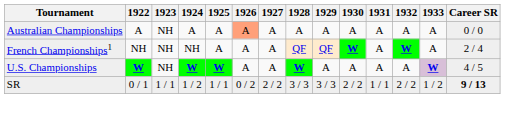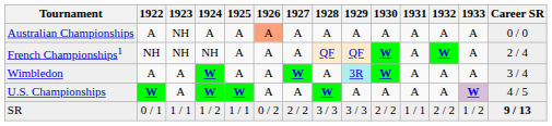 <table class="wikitable">
 <tr>
 <th>Tournament</th>
 <th>1922</th>
 <th>1923</th>
 <th>1924</th>
 <th>1925</th>
 <th>1926</th>
 <th>1927</th>
 <th>1928</th>
 <th>1929</th>
 <th>1930</th>
 <th>1931</th>
 <th>1932</th>
 <th>1933</th>
 <th>Career SR</th>
 </tr>
 <tr>
 <td style="background:#EFEFEF;"><a href='#'>Australian Championships</a></td>
 <td align="center">A</td>
 <td align="center">NH</td>
 <td align="center">A</td>
 <td align="center">A</td>
 <td align="center" style="background: lightsalmon;">A</td>
 <td align="center">A</td>
 <td align="center">A</td>
 <td align="center">A</td>
 <td align="center">A</td>
 <td align="center">A</td>
 <td align="center">A</td>
 <td align="center">A</td>
 <td align="center" style="background:#EFEFEF;">0 / 0</td>
 </tr>
 <tr>
 <td style="background:#EFEFEF;"><a href='#'>French Championships</a><sup>1</sup></td>
 <td align="center">NH</td>
 <td align="center">NH</td>
 <td align="center">NH</td>
 <td align="center">A</td>
 <td align="center">A</td>
 <td align="center">A</td>
 <td align="center" style="background:#ffebcd;"><a href='#'>QF</a></td>
 <td align="center" style="background:#ffebcd;"><a href='#'>QF</a></td>
 <td align="center" style="background:#00ff00;"><strong><a href='#'>W</a></strong></td>
 <td align="center">A</td>
 <td align="center" style="background:#00ff00;"><strong><a href='#'>W</a></strong></td>
 <td align="center">A</td>
 <td align="center" style="background:#EFEFEF;">2 / 4</td>
 </tr>
 <tr>
+<td style="background:#EFEFEF;"><a href='#'>Wimbledon</a></td>
+<td align="center">A</td>
+<td align="center">A</td>
+<td align="center" style="background:#00ff00;"><strong><a href='#'>W</a></strong></td>
+<td align="center">A</td>
+<td align="center">A</td>
+<td align="center" style="background:#00ff00;"><strong><a href='#'>W</a></strong></td>
+<td align="center">A</td>
+<td align="center" style="background:#afeeee;"><a href='#'>3R</a></td>
+<td align="center" style="background:#00ff00;"><strong><a href='#'>W</a></strong></td>
+<td align="center">A</td>
+<td align="center">A</td>
+<td align="center">A</td>
+<td align="center" style="background:#EFEFEF;">3 / 4</td>
+</tr>
+<tr>
 <td style="background:#EFEFEF;"><a href='#'>U.S. Championships</a></td>
 <td align="center" style="background:#00ff00;"><a href='#'><strong>W</strong></a></td>
-<td align="center">NH</td>
+<td align="center">A</td>
 <td align="center" style="background:#00ff00;"><a href='#'><strong>W</strong></a></td>
 <td align="center" style="background:#00ff00;"><a href='#'><strong>W</strong></a></td>
 <td align="center">A</td>
 <td align="center">A</td>
 <td align="center" style="background:#00ff00;"><a href='#'><strong>W</strong></a></td>
 <td align="center">A</td>
 <td align="center">A</td>
 <td align="center">A</td>
 <td align="center">A</td>
 <td align="center" style="background:#D8BFD8;"><a href='#'><strong>W</strong></a></td>
 <td align="center" style="background:#EFEFEF;">4 / 5</td>
 </tr>
 <tr>
 <td style="background:#EFEFEF;">SR</td>
 <td align="center" style="background:#EFEFEF;">0 / 1</td>
 <td align="center" style="background:#EFEFEF;">1 / 1</td>
 <td align="center" style="background:#EFEFEF;">1 / 2</td>
 <td align="center" style="background:#EFEFEF;">1 / 1</td>
 <td align="center" style="background:#EFEFEF;">0 / 2</td>
 <td align="center" style="background:#EFEFEF;">2 / 2</td>
 <td align="center" style="background:#EFEFEF;">3 / 3</td>
 <td align="center" style="background:#EFEFEF;">3 / 3</td>
 <td align="center" style="background:#EFEFEF;">2 / 2</td>
 <td align="center" style="background:#EFEFEF;">1 / 1</td>
 <td align="center" style="background:#EFEFEF;">2 / 2</td>
 <td align="center" style="background:#EFEFEF;">1 / 2</td>
 <td align="center" style="background:#EFEFEF;"><strong>9 / 13</strong></td>
 </tr>
 </table>
